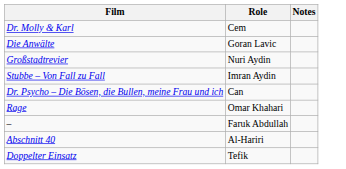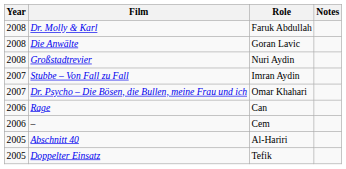 <table class="wikitable" style="font-size: 90%;">
 <tr>
+<th>Year</th>
 <th>Film</th>
 <th>Role</th>
 <th>Notes</th>
 </tr>
 <tr>
+<td>2008</td>
 <td><em><a href='#'>Dr. Molly & Karl</a></em></td>
-<td>Cem</td>
+<td>Faruk Abdullah</td>
 <td></td>
 </tr>
 <tr>
+<td>2008</td>
 <td><em><a href='#'>Die Anwälte</a></em></td>
 <td>Goran Lavic</td>
 <td></td>
 </tr>
 <tr>
+<td>2008</td>
 <td><em><a href='#'>Großstadtrevier</a></em></td>
 <td>Nuri Aydin</td>
 <td></td>
 </tr>
 <tr>
+<td>2007</td>
 <td><em><a href='#'>Stubbe – Von Fall zu Fall</a></em></td>
 <td>Imran Aydin</td>
 <td></td>
 </tr>
 <tr>
+<td>2007</td>
 <td><em><a href='#'>Dr. Psycho – Die Bösen, die Bullen, meine Frau und ich</a></em></td>
+<td>Omar Khahari</td>
+<td></td>
+</tr>
+<tr>
+<td>2006</td>
+<td><em><a href='#'>Rage</a></em></td>
 <td>Can</td>
 <td></td>
 </tr>
 <tr>
-<td><em><a href='#'>Rage</a></em></td>
-<td>Omar Khahari</td>
+<td>2006</td>
+<td><em> – </em></td>
+<td>Cem</td>
 <td></td>
 </tr>
 <tr>
-<td><em> – </em></td>
-<td>Faruk Abdullah</td>
-<td></td>
-</tr>
-<tr>
+<td>2005</td>
 <td><em><a href='#'>Abschnitt 40</a></em></td>
 <td>Al-Hariri</td>
 <td></td>
 </tr>
 <tr>
+<td>2005</td>
 <td><em><a href='#'>Doppelter Einsatz</a></em></td>
 <td>Tefik</td>
 <td></td>
 </tr>
 </table>
